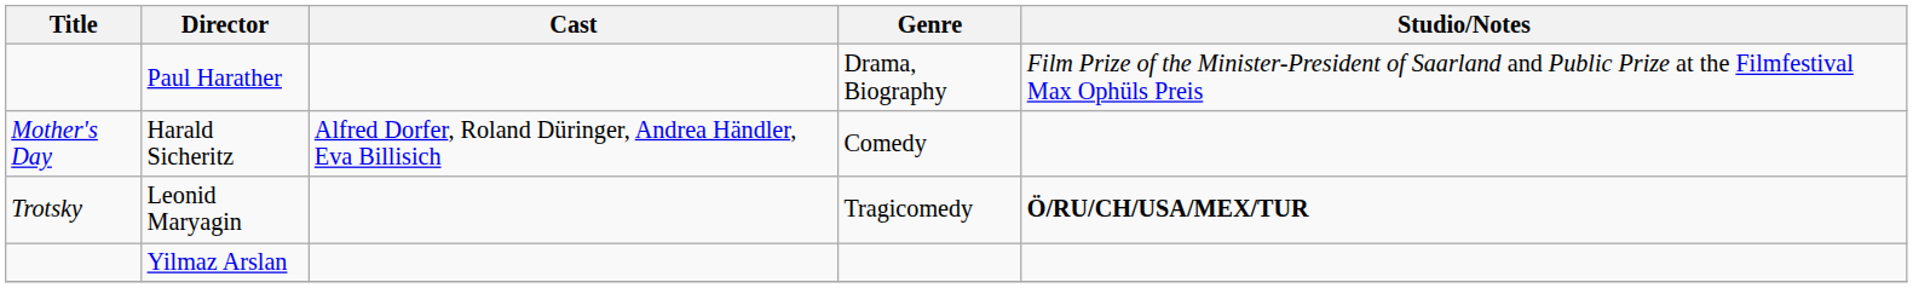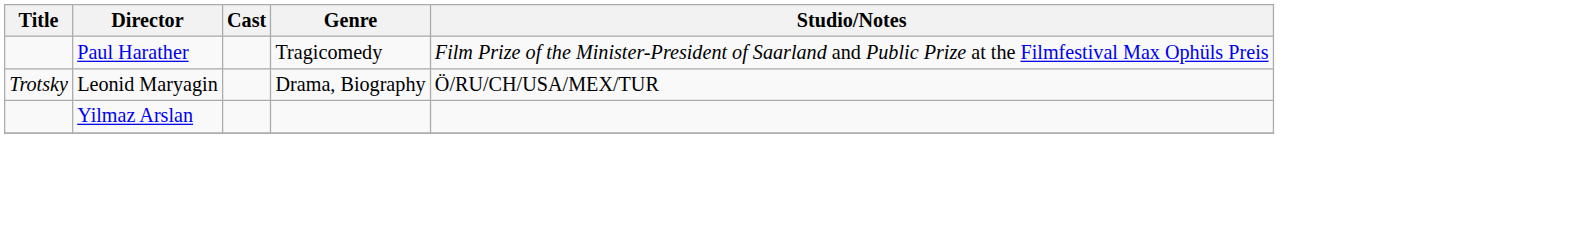 <table class="wikitable">
 <tr>
 <th>Title</th>
 <th>Director</th>
 <th>Cast</th>
 <th>Genre</th>
 <th>Studio/Notes</th>
 </tr>
 <tr>
 <td></td>
 <td><a href='#'>Paul Harather</a></td>
 <td></td>
-<td>Drama, Biography</td>
+<td>Tragicomedy</td>
 <td><em>Film Prize of the Minister-President of Saarland</em> and <em>Public Prize</em> at the <a href='#'>Filmfestival Max Ophüls Preis</a></td>
-</tr>
-<tr>
-<td><em><a href='#'>Mother's Day</a></em></td>
-<td>Harald Sicheritz</td>
-<td><a href='#'>Alfred Dorfer</a>, Roland Düringer, <a href='#'>Andrea Händler</a>, <a href='#'>Eva Billisich</a></td>
-<td>Comedy</td>
-<td></td>
 </tr>
 <tr>
 <td><em>Trotsky</em></td>
 <td>Leonid Maryagin</td>
 <td></td>
-<td>Tragicomedy</td>
-<td><strong>Ö/RU/CH/USA/MEX/TUR</strong></td>
+<td>Drama, Biography</td>
+<td>Ö/RU/CH/USA/MEX/TUR</td>
 </tr>
 <tr>
 <td></td>
 <td><a href='#'>Yilmaz Arslan</a></td>
 <td></td>
 <td></td>
 <td></td>
 </tr>
 <tr>
 </tr>
 </table>
